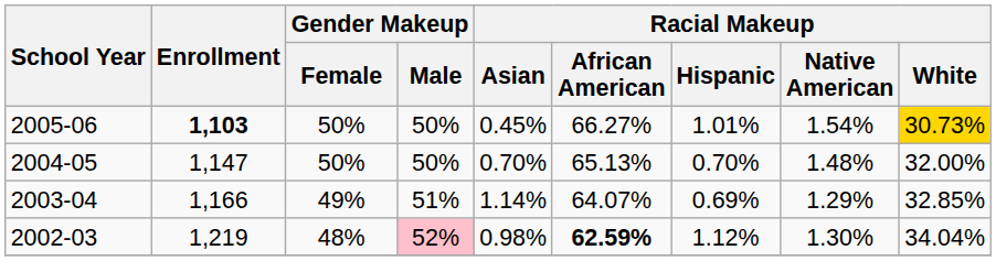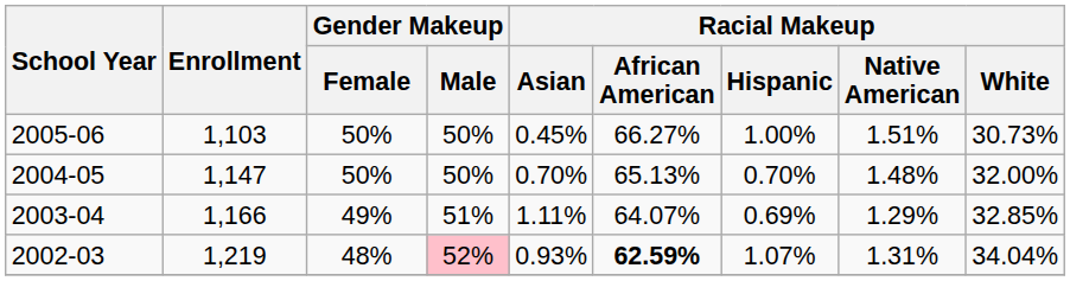 <table class="wikitable" style="font-size: 95%;">
 <tr>
 <th rowspan="2">School Year</th>
 <th rowspan="2">Enrollment</th>
 <th colspan="2">Gender Makeup</th>
 <th colspan="5">Racial Makeup</th>
 </tr>
 <tr>
 <th>Female</th>
 <th>Male</th>
 <th>Asian</th>
 <th>African <br>American</th>
 <th>Hispanic</th>
 <th>Native <br>American</th>
 <th>White</th>
 </tr>
 <tr>
 <td align="left">2005-06</td>
-<td align="center"><strong>1,103</strong></td>
+<td align="center">1,103</td>
 <td align="center">50%</td>
 <td align="center">50%</td>
 <td align="center">0.45%</td>
 <td align="center">66.27%</td>
-<td align="center">1.01%</td>
-<td align="center">1.54%</td>
-<td align="center" style="background: gold;">30.73%</td>
+<td align="center">1.00%</td>
+<td align="center">1.51%</td>
+<td align="center">30.73%</td>
 </tr>
 <tr>
 <td align="left">2004-05</td>
 <td align="center">1,147</td>
 <td align="center">50%</td>
 <td align="center">50%</td>
 <td align="center">0.70%</td>
 <td align="center">65.13%</td>
 <td align="center">0.70%</td>
 <td align="center">1.48%</td>
 <td align="center">32.00%</td>
 </tr>
 <tr>
 <td align="left">2003-04</td>
 <td align="center">1,166</td>
 <td align="center">49%</td>
 <td align="center">51%</td>
-<td align="center">1.14%</td>
+<td align="center">1.11%</td>
 <td align="center">64.07%</td>
 <td align="center">0.69%</td>
 <td align="center">1.29%</td>
 <td align="center">32.85%</td>
 </tr>
 <tr>
 <td align="left">2002-03</td>
 <td align="center">1,219</td>
 <td align="center">48%</td>
 <td align="center" style="background: pink;">52%</td>
-<td align="center">0.98%</td>
+<td align="center">0.93%</td>
 <td align="center"><strong>62.59%</strong></td>
-<td align="center">1.12%</td>
-<td align="center">1.30%</td>
+<td align="center">1.07%</td>
+<td align="center">1.31%</td>
 <td align="center">34.04%</td>
 </tr>
 <tr>
 </tr>
 </table>
